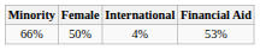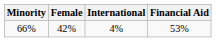 <table class="wikitable" style="text-align:center">
 <tr>
 <th>Minority</th>
 <th>Female</th>
 <th>International</th>
 <th>Financial Aid</th>
 </tr>
 <tr>
 <td>66%</td>
-<td>50%</td>
+<td>42%</td>
 <td>4%</td>
 <td>53%</td>
 </tr>
 </table>
